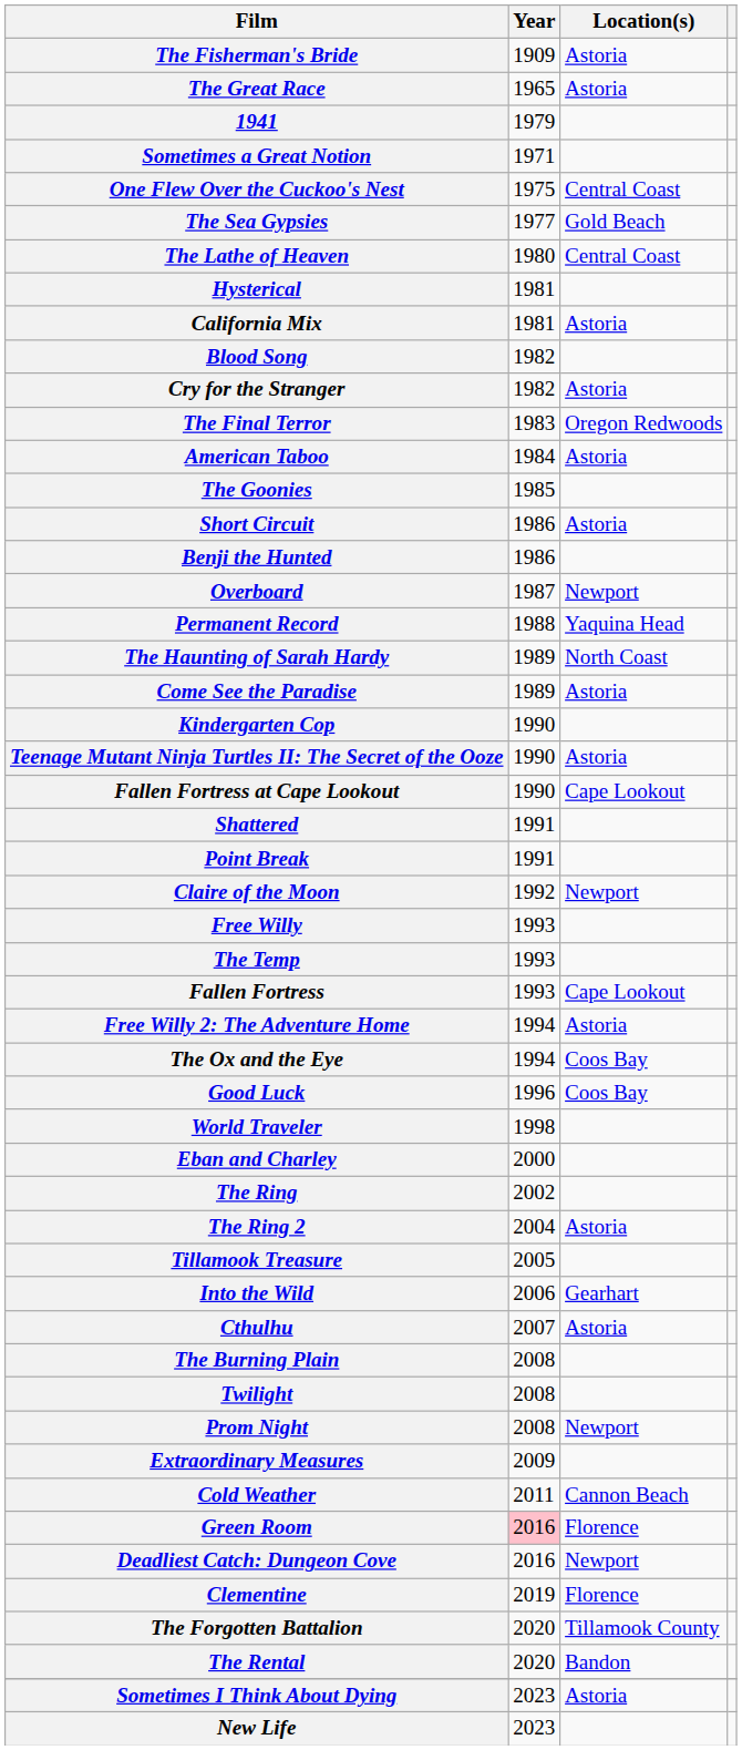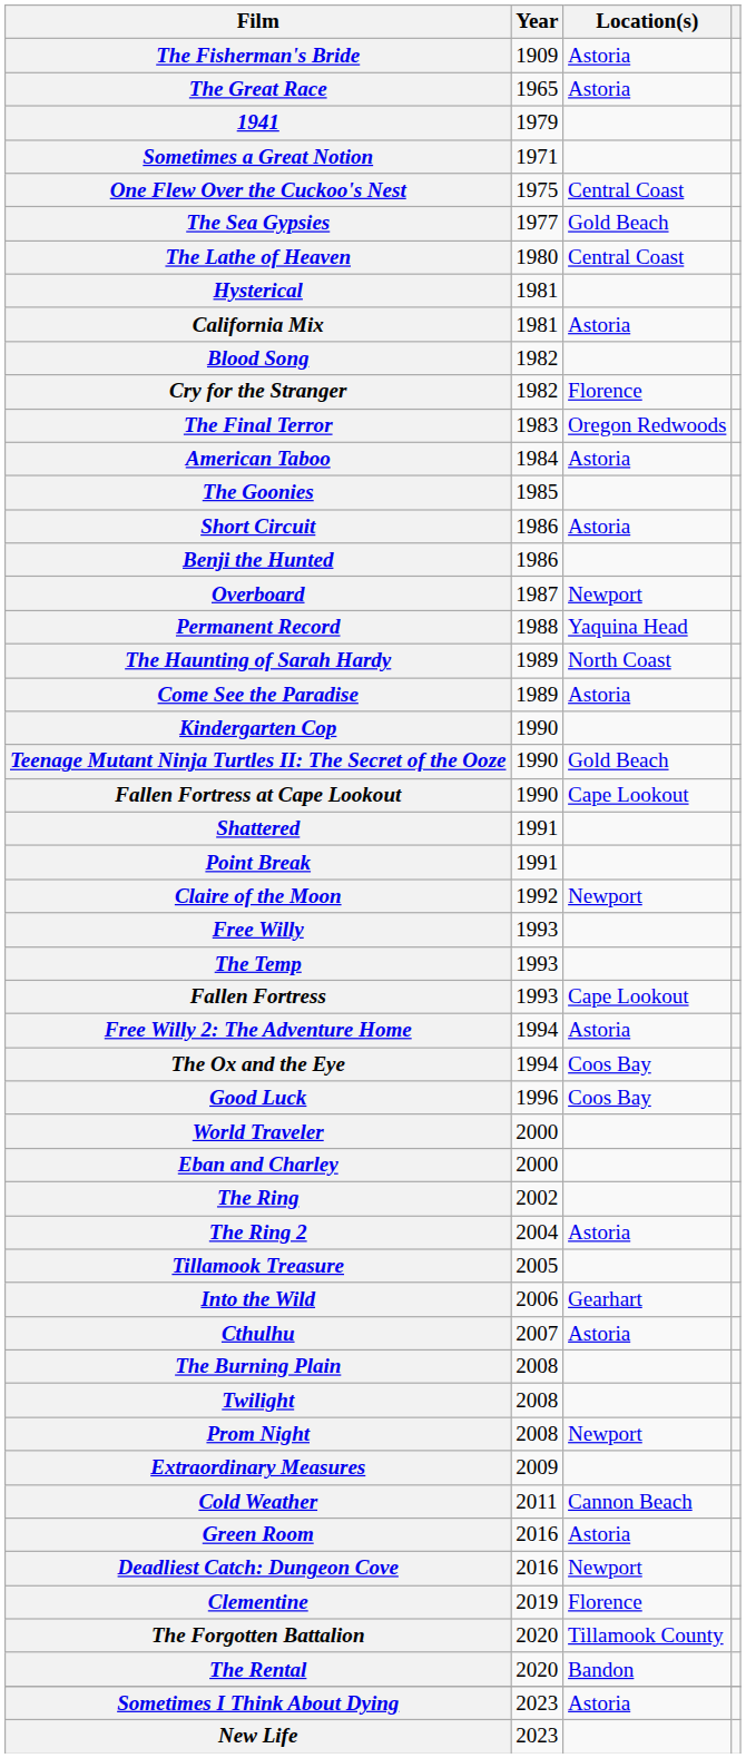 <table class="wikitable sortable plainrowheaders">
 <tr>
 <th>Film</th>
 <th>Year</th>
 <th class="unsortable">Location(s)</th>
 <th class="unsortable"></th>
 </tr>
 <tr>
 <th scope="row" data-sort-value="Fisherman"><em><a href='#'>The Fisherman's Bride</a></em></th>
 <td>1909</td>
 <td><a href='#'>Astoria</a></td>
 <td style="text-align:center;"></td>
 </tr>
 <tr>
 <th scope="row" data-sort-value="Great Race"><em><a href='#'>The Great Race</a></em></th>
 <td>1965</td>
 <td><a href='#'>Astoria</a></td>
 <td style="text-align:center;"></td>
 </tr>
 <tr>
 <th scope="row"><em><a href='#'>1941</a></em></th>
 <td>1979</td>
 <td></td>
 <td style="text-align:center;"></td>
 </tr>
 <tr>
 <th scope="row"><em><a href='#'>Sometimes a Great Notion</a></em></th>
 <td>1971</td>
 <td></td>
 <td style="text-align:center;"></td>
 </tr>
 <tr>
 <th scope="row"><em><a href='#'>One Flew Over the Cuckoo's Nest</a></em></th>
 <td>1975</td>
 <td><a href='#'>Central Coast</a></td>
 <td style="text-align:center;"></td>
 </tr>
 <tr>
 <th scope="row" data-sort-value="Sea Gypsies"><em><a href='#'>The Sea Gypsies</a></em></th>
 <td>1977</td>
 <td><a href='#'>Gold Beach</a></td>
 <td style="text-align:center;"></td>
 </tr>
 <tr>
 <th scope="row" data-sort-value="Lathe Heaven"><em><a href='#'>The Lathe of Heaven</a></em></th>
 <td>1980</td>
 <td><a href='#'>Central Coast</a></td>
 <td style="text-align:center;"></td>
 </tr>
 <tr>
 <th scope="row"><em><a href='#'>Hysterical</a></em></th>
 <td>1981</td>
 <td></td>
 <td style="text-align:center;"></td>
 </tr>
 <tr>
 <th scope="row"><em>California Mix</em></th>
 <td>1981</td>
 <td><a href='#'>Astoria</a></td>
 <td style="text-align:center;"></td>
 </tr>
 <tr>
 <th scope="row"><em><a href='#'>Blood Song</a></em></th>
 <td>1982</td>
 <td></td>
 <td style="text-align:center;"></td>
 </tr>
 <tr>
 <th scope="row"><em>Cry for the Stranger</em></th>
 <td>1982</td>
-<td><a href='#'>Astoria</a></td>
+<td><a href='#'>Florence</a></td>
 <td style="text-align:center;"></td>
 </tr>
 <tr>
 <th scope="row" data-sort-value="Final Terror"><em><a href='#'>The Final Terror</a></em></th>
 <td>1983</td>
 <td><a href='#'>Oregon Redwoods</a></td>
 <td style="text-align:center;"></td>
 </tr>
 <tr>
 <th scope="row"><em><a href='#'>American Taboo</a></em></th>
 <td>1984</td>
 <td><a href='#'>Astoria</a></td>
 <td style="text-align:center;"></td>
 </tr>
 <tr>
 <th scope="row" data-sort-value="Goonies"><em><a href='#'>The Goonies</a></em></th>
 <td>1985</td>
 <td></td>
 <td style="text-align:center;"></td>
 </tr>
 <tr>
 <th scope="row"><em><a href='#'>Short Circuit</a></em></th>
 <td>1986</td>
 <td><a href='#'>Astoria</a></td>
 <td style="text-align:center;"></td>
 </tr>
 <tr>
 <th scope="row"><em><a href='#'>Benji the Hunted</a></em></th>
 <td>1986</td>
 <td></td>
 <td style="text-align:center;"></td>
 </tr>
 <tr>
 <th scope="row"><em><a href='#'>Overboard</a></em></th>
 <td>1987</td>
 <td><a href='#'>Newport</a></td>
 <td style="text-align:center;"></td>
 </tr>
 <tr>
 <th scope="row"><em><a href='#'>Permanent Record</a></em></th>
 <td>1988</td>
 <td><a href='#'>Yaquina Head</a></td>
 <td style="text-align:center;"></td>
 </tr>
 <tr>
 <th scope="row" data-sort-value="Haunting Sarah Hardy"><em><a href='#'>The Haunting of Sarah Hardy</a></em></th>
 <td>1989</td>
 <td><a href='#'>North Coast</a></td>
 <td style="text-align:center;"></td>
 </tr>
 <tr>
 <th scope="row"><em><a href='#'>Come See the Paradise</a></em></th>
 <td>1989</td>
 <td><a href='#'>Astoria</a></td>
 <td style="text-align:center;"></td>
 </tr>
 <tr>
 <th scope="row"><em><a href='#'>Kindergarten Cop</a></em></th>
 <td>1990</td>
 <td></td>
 <td style="text-align:center;"></td>
 </tr>
 <tr>
 <th scope="row"><em><a href='#'>Teenage Mutant Ninja Turtles II: The Secret of the Ooze</a></em></th>
 <td>1990</td>
-<td><a href='#'>Astoria</a></td>
+<td><a href='#'>Gold Beach</a></td>
 <td style="text-align:center;"></td>
 </tr>
 <tr>
 <th scope="row"><em>Fallen Fortress at Cape Lookout</em></th>
 <td>1990</td>
 <td><a href='#'>Cape Lookout</a></td>
 <td style="text-align:center;"></td>
 </tr>
 <tr>
 <th scope="row"><em><a href='#'>Shattered</a></em></th>
 <td>1991</td>
 <td></td>
 <td style="text-align:center;"></td>
 </tr>
 <tr>
 <th scope="row"><em><a href='#'>Point Break</a></em></th>
 <td>1991</td>
 <td></td>
 <td style="text-align:center;"></td>
 </tr>
 <tr>
 <th scope="row"><em><a href='#'>Claire of the Moon</a></em></th>
 <td>1992</td>
 <td><a href='#'>Newport</a></td>
 <td style="text-align:center;"></td>
 </tr>
 <tr>
 <th scope="row"><em><a href='#'>Free Willy</a></em></th>
 <td>1993</td>
 <td></td>
 <td style="text-align:center;"></td>
 </tr>
 <tr>
 <th scope="row" data-sort=value="Temp"><em><a href='#'>The Temp</a></em></th>
 <td>1993</td>
 <td></td>
 <td style="text-align:center;"></td>
 </tr>
 <tr>
 <th scope="row"><em>Fallen Fortress</em></th>
 <td>1993</td>
 <td><a href='#'>Cape Lookout</a></td>
 <td style="text-align:center;"></td>
 </tr>
 <tr>
 <th scope="row"><em><a href='#'>Free Willy 2: The Adventure Home</a></em></th>
 <td>1994</td>
 <td><a href='#'>Astoria</a></td>
 <td style="text-align:center;"></td>
 </tr>
 <tr>
 <th scope="row" data-sort-value=Ox and Eye><em>The Ox and the Eye</em></th>
 <td>1994</td>
 <td><a href='#'>Coos Bay</a></td>
 <td style="text-align:center;"></td>
 </tr>
 <tr>
 <th scope="row"><em><a href='#'>Good Luck</a></em></th>
 <td>1996</td>
 <td><a href='#'>Coos Bay</a></td>
 <td style="text-align:center;"></td>
 </tr>
 <tr>
 <th scope="row"><em><a href='#'>World Traveler</a></em></th>
-<td>1998</td>
+<td>2000</td>
 <td></td>
 <td style="text-align:center;"></td>
 </tr>
 <tr>
 <th scope="row"><em><a href='#'>Eban and Charley</a></em></th>
 <td>2000</td>
 <td></td>
 <td style="text-align:center;"></td>
 </tr>
 <tr>
 <th scope="row" data-sort-value="Ring"><em><a href='#'>The Ring</a></em></th>
 <td>2002</td>
 <td></td>
 <td style="text-align:center;"></td>
 </tr>
 <tr>
 <th scope="row" data-sort-value="Ring 2"><em><a href='#'>The Ring 2</a></em></th>
 <td>2004</td>
 <td><a href='#'>Astoria</a></td>
 <td style="text-align:center;"></td>
 </tr>
 <tr>
 <th scope="row"><em><a href='#'>Tillamook Treasure</a></em></th>
 <td>2005</td>
 <td></td>
 <td style="text-align:center;"></td>
 </tr>
 <tr>
 <th scope="row"><em><a href='#'>Into the Wild</a></em></th>
 <td>2006</td>
 <td><a href='#'>Gearhart</a></td>
 <td style="text-align:center;"></td>
 </tr>
 <tr>
 <th scope="row"><em><a href='#'>Cthulhu</a></em></th>
 <td>2007</td>
 <td><a href='#'>Astoria</a></td>
 <td style="text-align:center;"></td>
 </tr>
 <tr>
 <th scope="row" data-sort-value="Burning Plain"><em><a href='#'>The Burning Plain</a></em></th>
 <td>2008</td>
 <td></td>
 <td style="text-align:center;"></td>
 </tr>
 <tr>
 <th scope="row"><em><a href='#'>Twilight</a></em></th>
 <td>2008</td>
 <td></td>
 <td style="text-align:center;"></td>
 </tr>
 <tr>
 <th scope="row"><em><a href='#'>Prom Night</a></em></th>
 <td>2008</td>
 <td><a href='#'>Newport</a></td>
 <td style="text-align:center;"></td>
 </tr>
 <tr>
 <th scope="row"><em><a href='#'>Extraordinary Measures</a></em></th>
 <td>2009</td>
 <td></td>
 <td style="text-align:center;"></td>
 </tr>
 <tr>
 <th scope="row"><em><a href='#'>Cold Weather</a></em></th>
 <td>2011</td>
 <td><a href='#'>Cannon Beach</a></td>
 <td style="text-align:center;"></td>
 </tr>
 <tr>
 <th scope="row"><em><a href='#'>Green Room</a></em></th>
-<td style="background: pink;">2016</td>
-<td><a href='#'>Florence</a></td>
+<td>2016</td>
+<td><a href='#'>Astoria</a></td>
 <td style="text-align:center;"></td>
 </tr>
 <tr>
 <th scope="row"><em><a href='#'>Deadliest Catch: Dungeon Cove</a></em></th>
 <td>2016</td>
 <td><a href='#'>Newport</a></td>
 <td style="text-align:center;"></td>
 </tr>
 <tr>
 <th scope="row"><em><a href='#'>Clementine</a></em></th>
 <td>2019</td>
 <td><a href='#'>Florence</a></td>
 <td style="text-align:center;"></td>
 </tr>
 <tr>
 <th scope="row"><em>The Forgotten Battalion</em></th>
 <td>2020</td>
 <td><a href='#'>Tillamook County</a></td>
 <td style="text-align:center;"></td>
 </tr>
 <tr>
 <th scope="row" data-sort-value="Rental"><em><a href='#'>The Rental</a></em></th>
 <td>2020</td>
 <td><a href='#'>Bandon</a></td>
 <td style="text-align:center;"></td>
 </tr>
 <tr>
 </tr>
 <tr>
 <th scope="row" data-sort-value="AboutDying"><em><a href='#'>Sometimes I Think About Dying</a></em></th>
 <td>2023</td>
 <td><a href='#'>Astoria</a></td>
 <td></td>
 </tr>
 <tr>
 <th scope="row"><em>New Life</em></th>
 <td>2023</td>
 <td></td>
 <td></td>
 </tr>
 </table>
